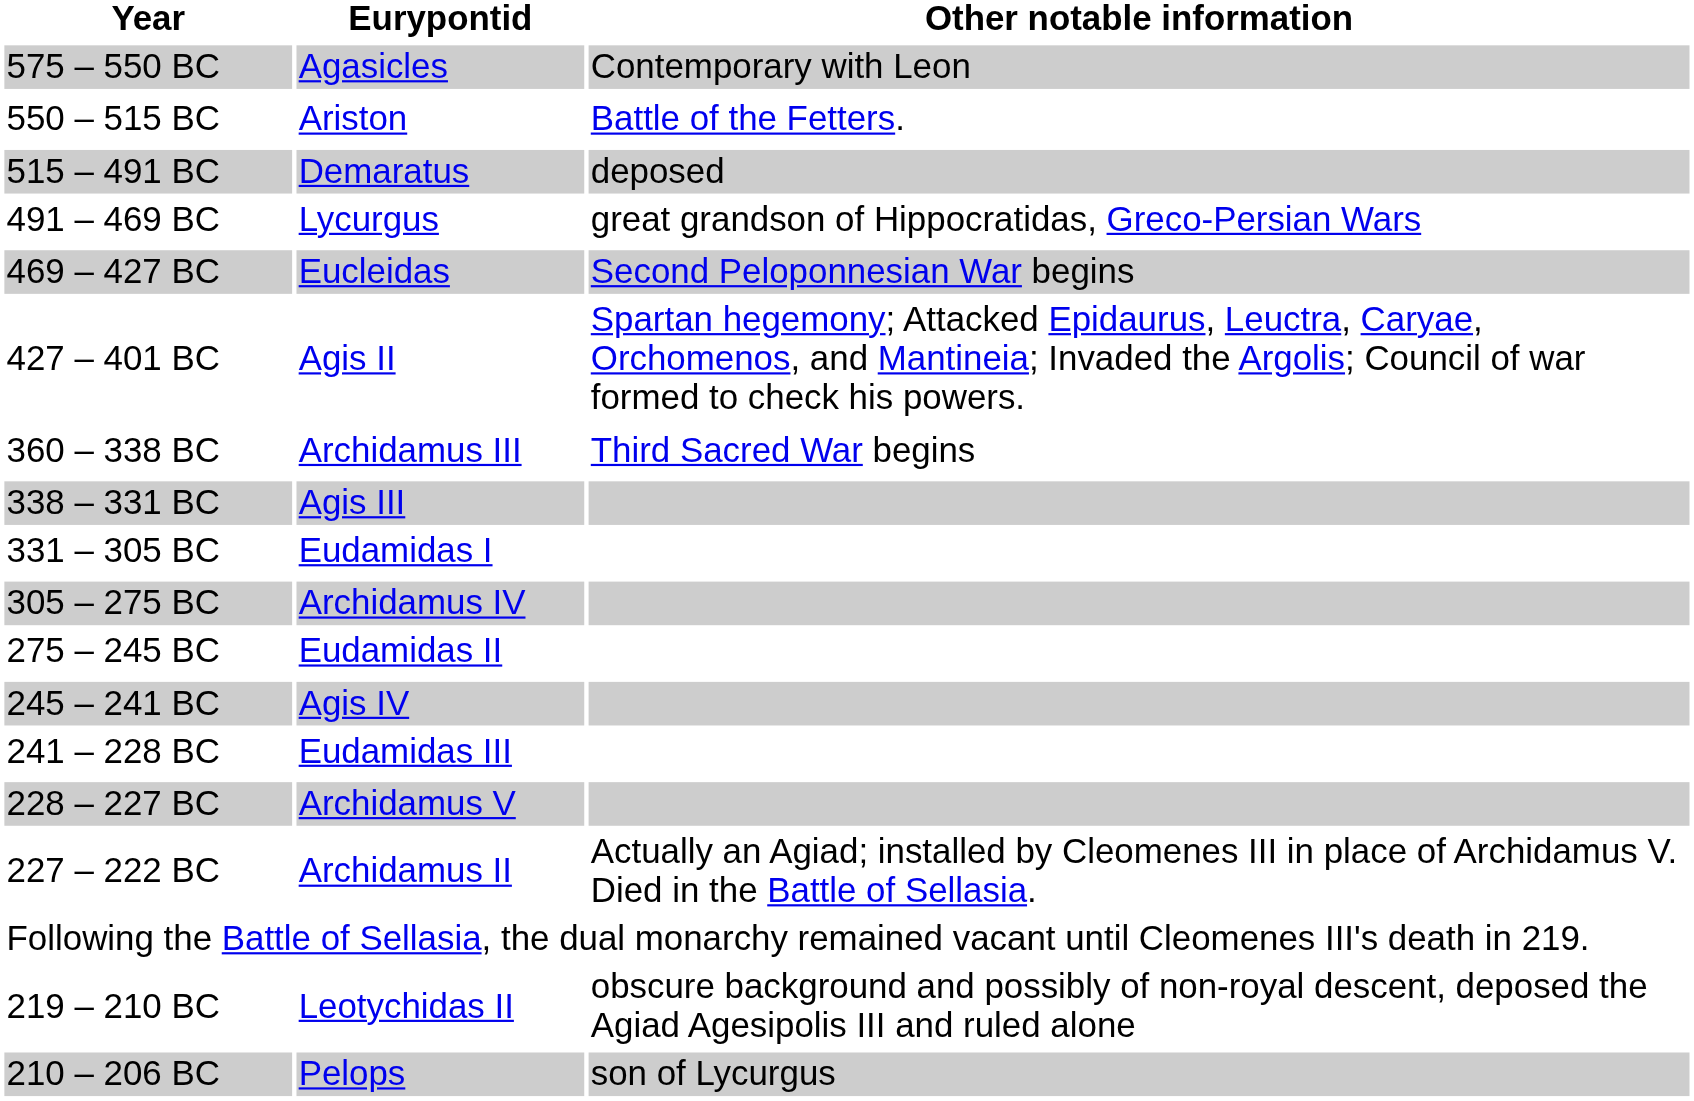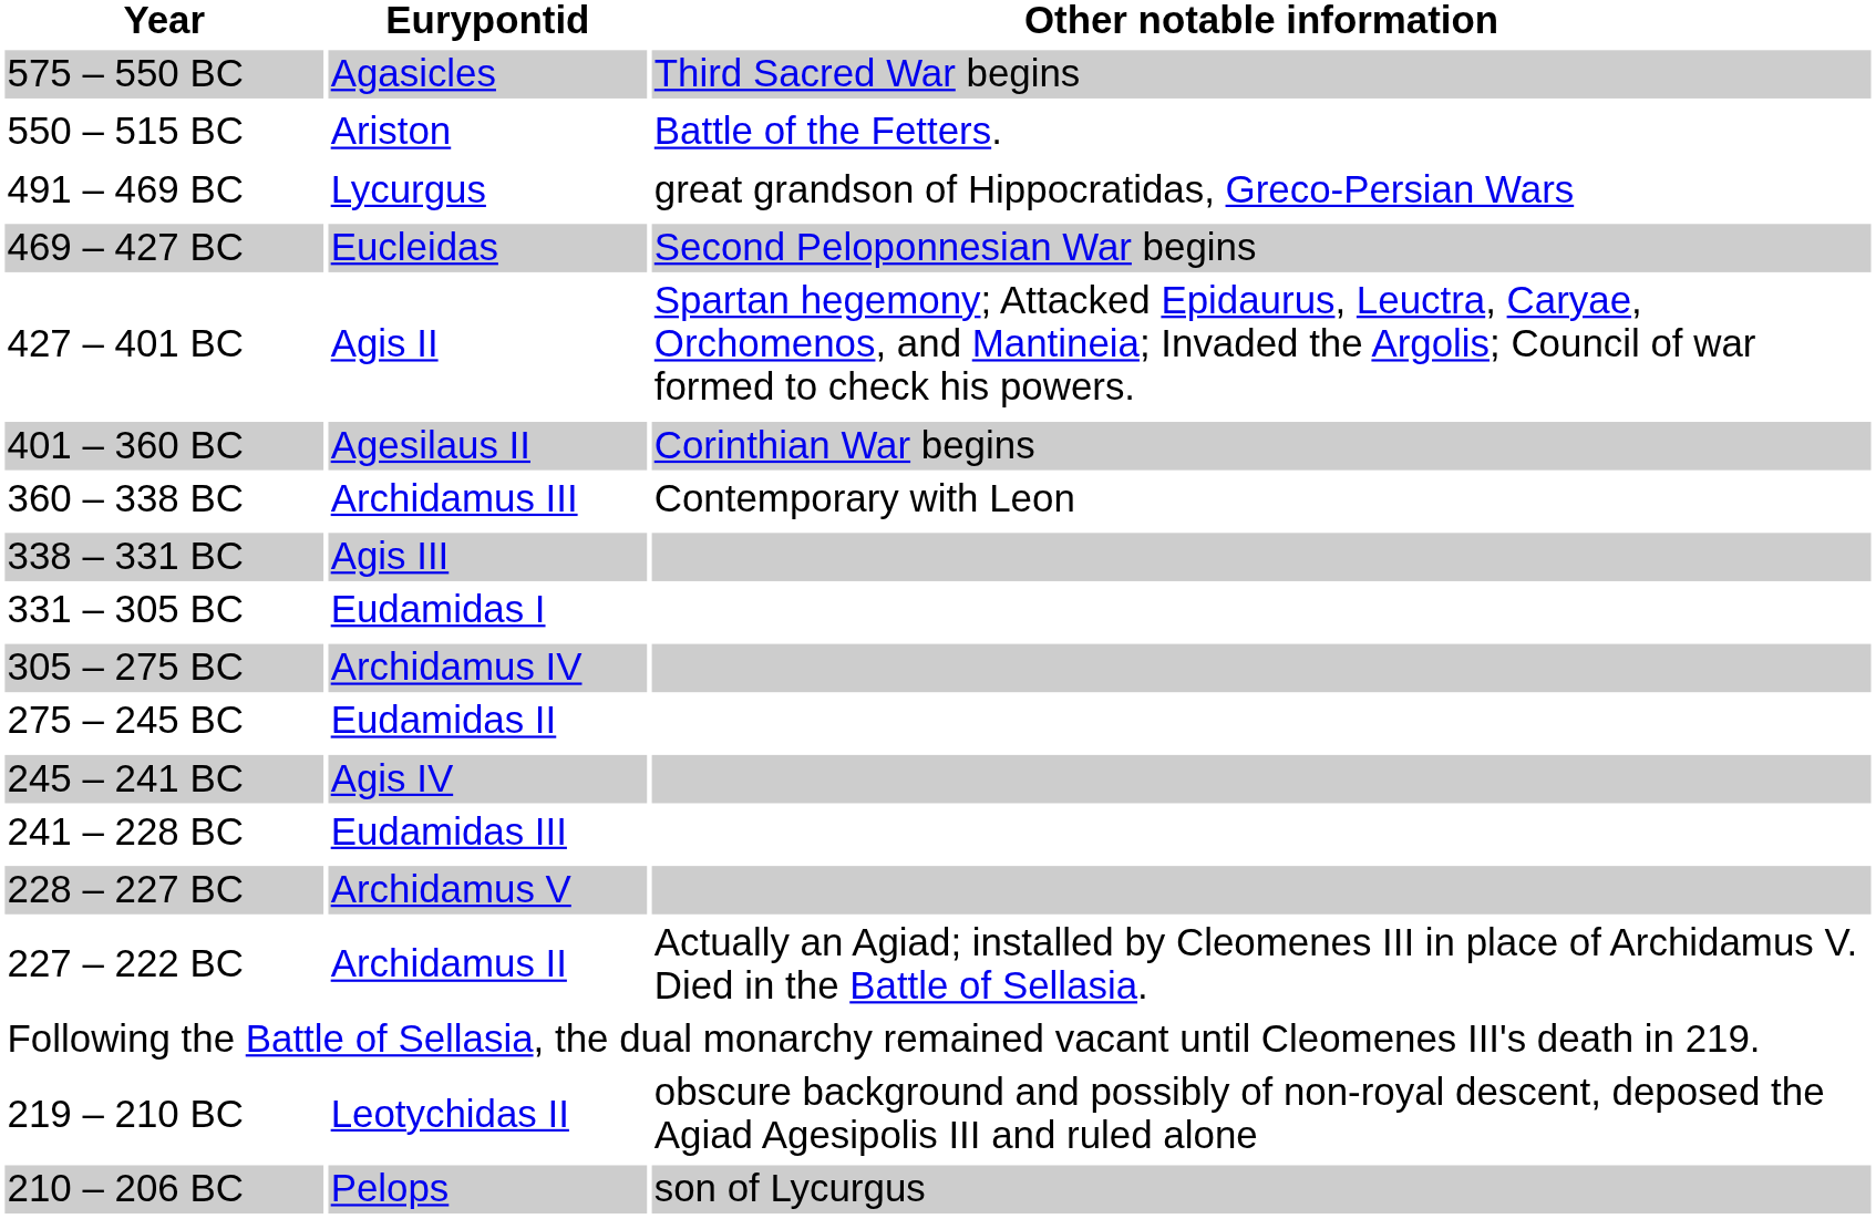 <table border="0" width=777px>
 <tr>
 <th>Year</th>
 <th>Eurypontid</th>
 <th>Other notable information</th>
 </tr>
 <tr bgcolor="#cdcdcd">
 <td> 575 – 550 BC</td>
 <td width=130px><a href='#'>Agasicles</a></td>
-<td>Contemporary with Leon</td>
+<td><a href='#'>Third Sacred War</a> begins</td>
 </tr>
 <tr>
 </tr>
 <tr>
 <td width=130px> 550 – 515 BC</td>
 <td><a href='#'>Ariston</a></td>
 <td><a href='#'>Battle of the Fetters</a>.</td>
 </tr>
 <tr>
-</tr>
-<tr bgcolor="#cdcdcd">
-<td> 515 – 491 BC</td>
-<td><a href='#'>Demaratus</a></td>
-<td>deposed</td>
 </tr>
 <tr>
 <td> 491 – 469 BC</td>
 <td><a href='#'>Lycurgus</a></td>
 <td>great grandson of Hippocratidas, <a href='#'>Greco-Persian Wars</a></td>
 </tr>
 <tr>
 </tr>
 <tr bgcolor="#cdcdcd">
 <td> 469 – 427 BC</td>
 <td><a href='#'>Eucleidas</a></td>
 <td><a href='#'>Second Peloponnesian War</a> begins</td>
 </tr>
 <tr>
 <td> 427 – 401 BC</td>
 <td><a href='#'>Agis II</a></td>
 <td><a href='#'>Spartan hegemony</a>; Attacked <a href='#'>Epidaurus</a>, <a href='#'>Leuctra</a>, <a href='#'>Caryae</a>, <a href='#'>Orchomenos</a>, and <a href='#'>Mantineia</a>; Invaded the <a href='#'>Argolis</a>; Council of war formed to check his powers.</td>
 </tr>
 <tr>
 </tr>
+<tr bgcolor="#cdcdcd">
+<td> 401 – 360 BC</td>
+<td><a href='#'>Agesilaus II</a></td>
+<td><a href='#'>Corinthian War</a> begins</td>
+</tr>
 <tr>
 <td> 360 – 338 BC</td>
 <td><a href='#'>Archidamus III</a></td>
-<td><a href='#'>Third Sacred War</a> begins</td>
+<td>Contemporary with Leon</td>
 </tr>
 <tr>
 </tr>
 <tr bgcolor="#cdcdcd">
 <td> 338 – 331 BC</td>
 <td><a href='#'>Agis III</a></td>
 <td></td>
 </tr>
 <tr>
 <td> 331 – 305 BC</td>
 <td><a href='#'>Eudamidas I</a></td>
 <td></td>
 </tr>
 <tr>
 </tr>
 <tr bgcolor="#cdcdcd">
 <td> 305 – 275 BC</td>
 <td><a href='#'>Archidamus IV</a></td>
 <td></td>
 </tr>
 <tr>
 <td> 275 – 245 BC</td>
 <td><a href='#'>Eudamidas II</a></td>
 <td></td>
 </tr>
 <tr>
 </tr>
 <tr bgcolor="#cdcdcd">
 <td> 245 – 241 BC</td>
 <td><a href='#'>Agis IV</a></td>
 <td></td>
 </tr>
 <tr>
 <td> 241 – 228 BC</td>
 <td><a href='#'>Eudamidas III</a></td>
 <td></td>
 </tr>
 <tr>
 </tr>
 <tr bgcolor="#cdcdcd">
 <td> 228 – 227 BC</td>
 <td><a href='#'>Archidamus V</a></td>
 <td></td>
 </tr>
 <tr>
 <td> 227 – 222 BC</td>
 <td><a href='#'>Archidamus II</a></td>
 <td>Actually an Agiad; installed by Cleomenes III in place of Archidamus V. Died in the <a href='#'>Battle of Sellasia</a>.</td>
 </tr>
 <tr>
 <td colspan=3>Following the <a href='#'>Battle of Sellasia</a>, the dual monarchy remained vacant until Cleomenes III's death in 219.</td>
 </tr>
 <tr>
 <td> 219 – 210 BC</td>
 <td><a href='#'>Leotychidas II</a></td>
 <td>obscure background and possibly of non-royal descent, deposed the Agiad Agesipolis III and ruled alone</td>
 </tr>
 <tr bgcolor="#cdcdcd">
 <td> 210 – 206 BC</td>
 <td><a href='#'>Pelops</a></td>
 <td>son of Lycurgus</td>
 </tr>
 </table>
